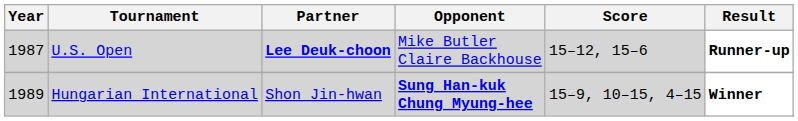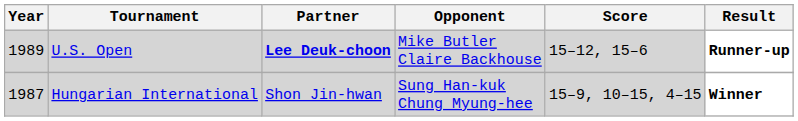 <table class="sortable wikitable" style="font-size: 90%;">
 <tr>
 <th>Year</th>
 <th>Tournament</th>
 <th>Partner</th>
 <th>Opponent</th>
 <th>Score</th>
 <th>Result</th>
 </tr>
 <tr style="background:#D5D5D5">
-<td align="center">1987</td>
+<td align="center">1989</td>
 <td align="left"><a href='#'>U.S. Open</a></td>
 <td align="left"><strong> <a href='#'>Lee Deuk-choon</a></strong></td>
 <td align="left"> <a href='#'>Mike Butler</a> <br>  <a href='#'>Claire Backhouse</a></td>
 <td align="left">15–12, 15–6</td>
 <td style="text-align:left; background:white"> <strong>Runner-up</strong></td>
 </tr>
 <tr>
 </tr>
 <tr style="background:#D5D5D5">
-<td align="center">1989</td>
+<td align="center">1987</td>
 <td align="left"><a href='#'>Hungarian International</a></td>
 <td align="left"> <a href='#'>Shon Jin-hwan</a></td>
-<td align="left"><strong> <a href='#'>Sung Han-kuk</a> <br>  <a href='#'>Chung Myung-hee</a></strong></td>
+<td align="left"> <a href='#'>Sung Han-kuk</a> <br>  <a href='#'>Chung Myung-hee</a></td>
 <td align="left">15–9, 10–15, 4–15</td>
 <td style="text-align:left; background:white"> <strong>Winner</strong></td>
 </tr>
 </table>
